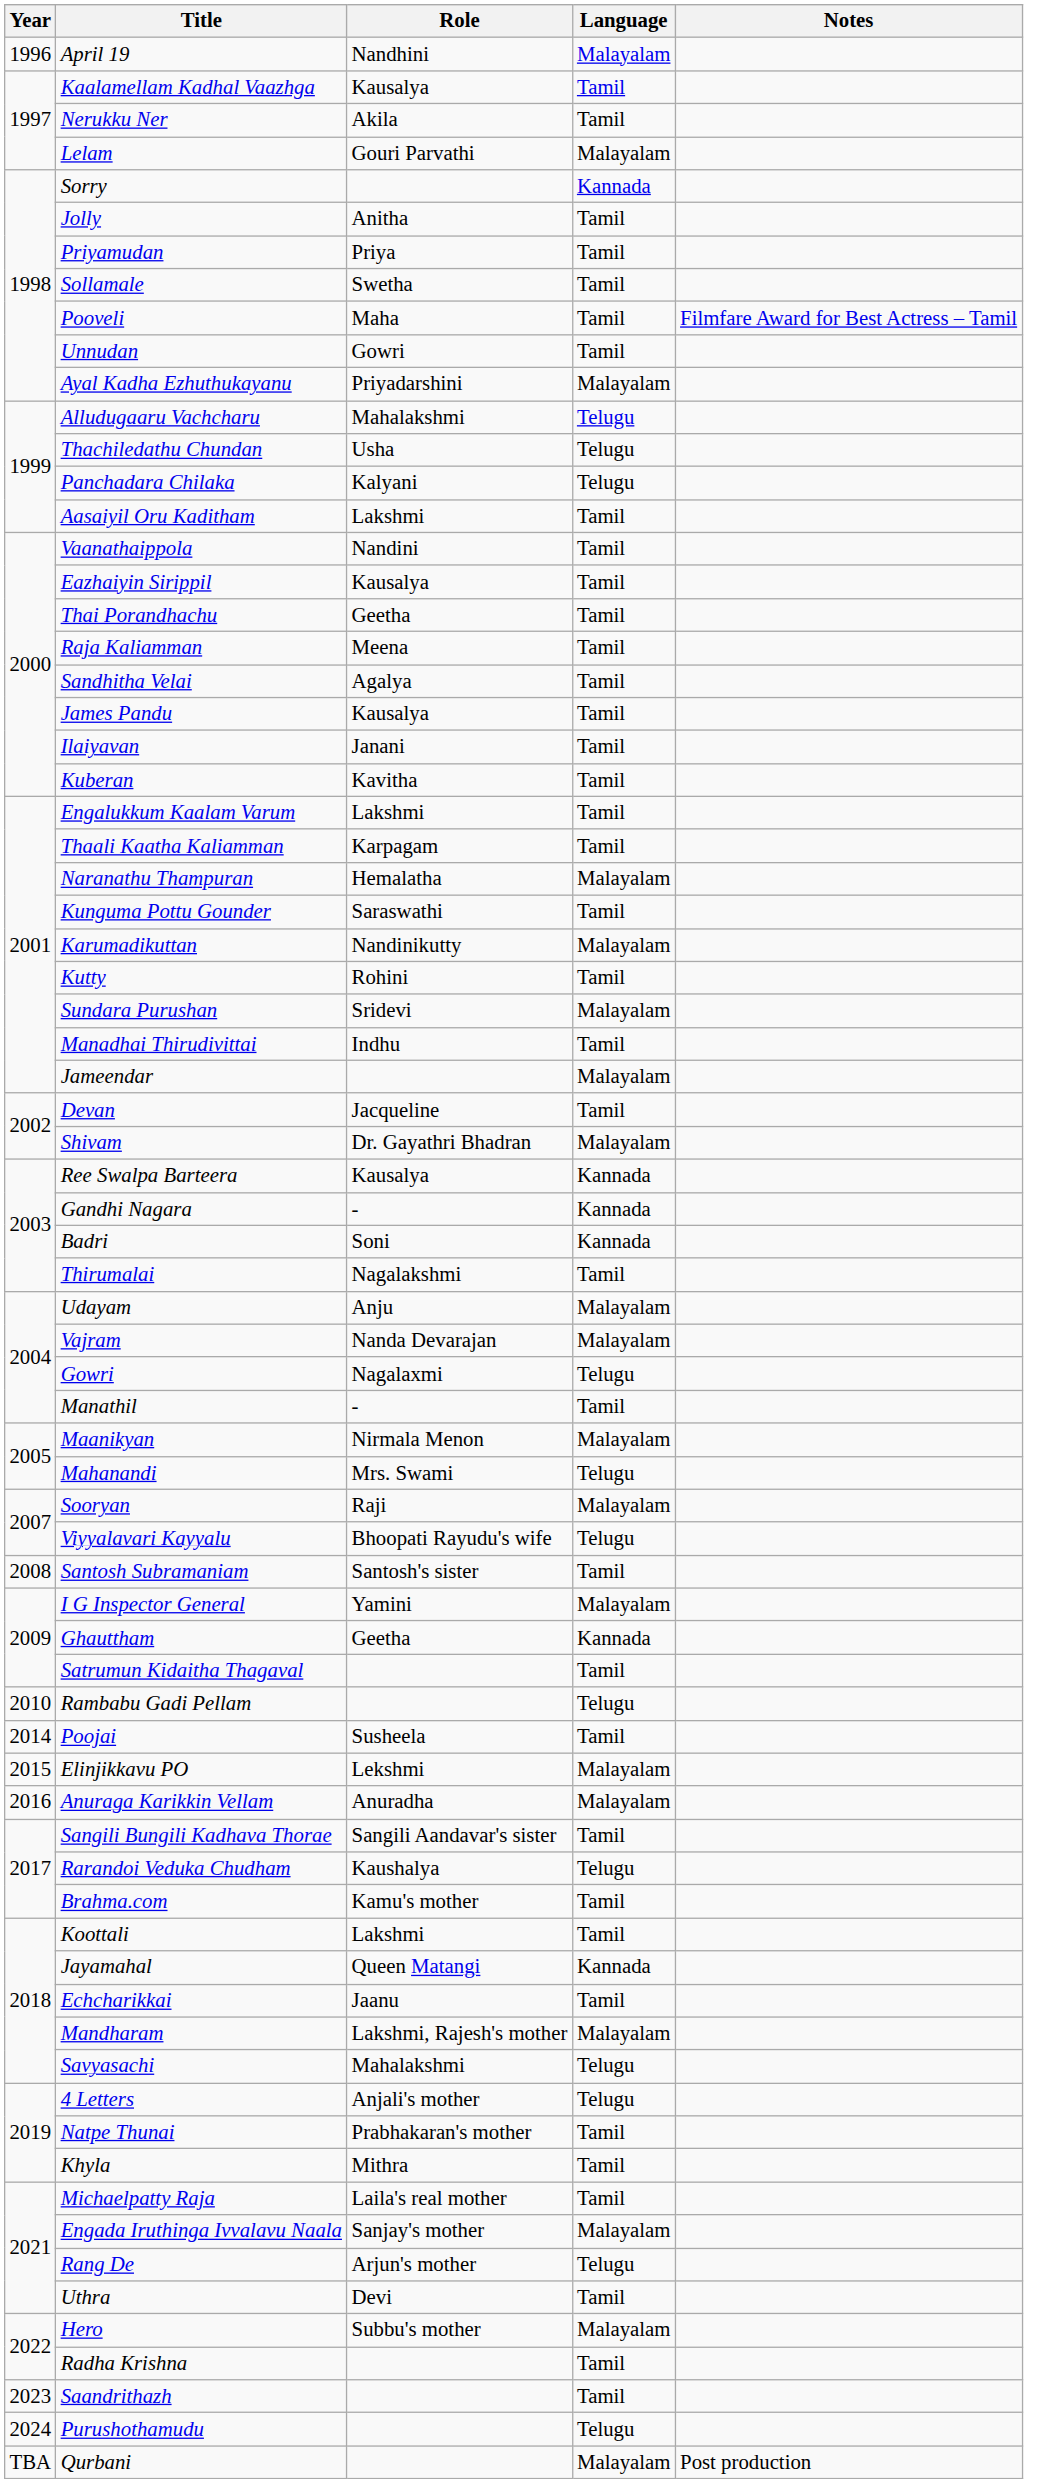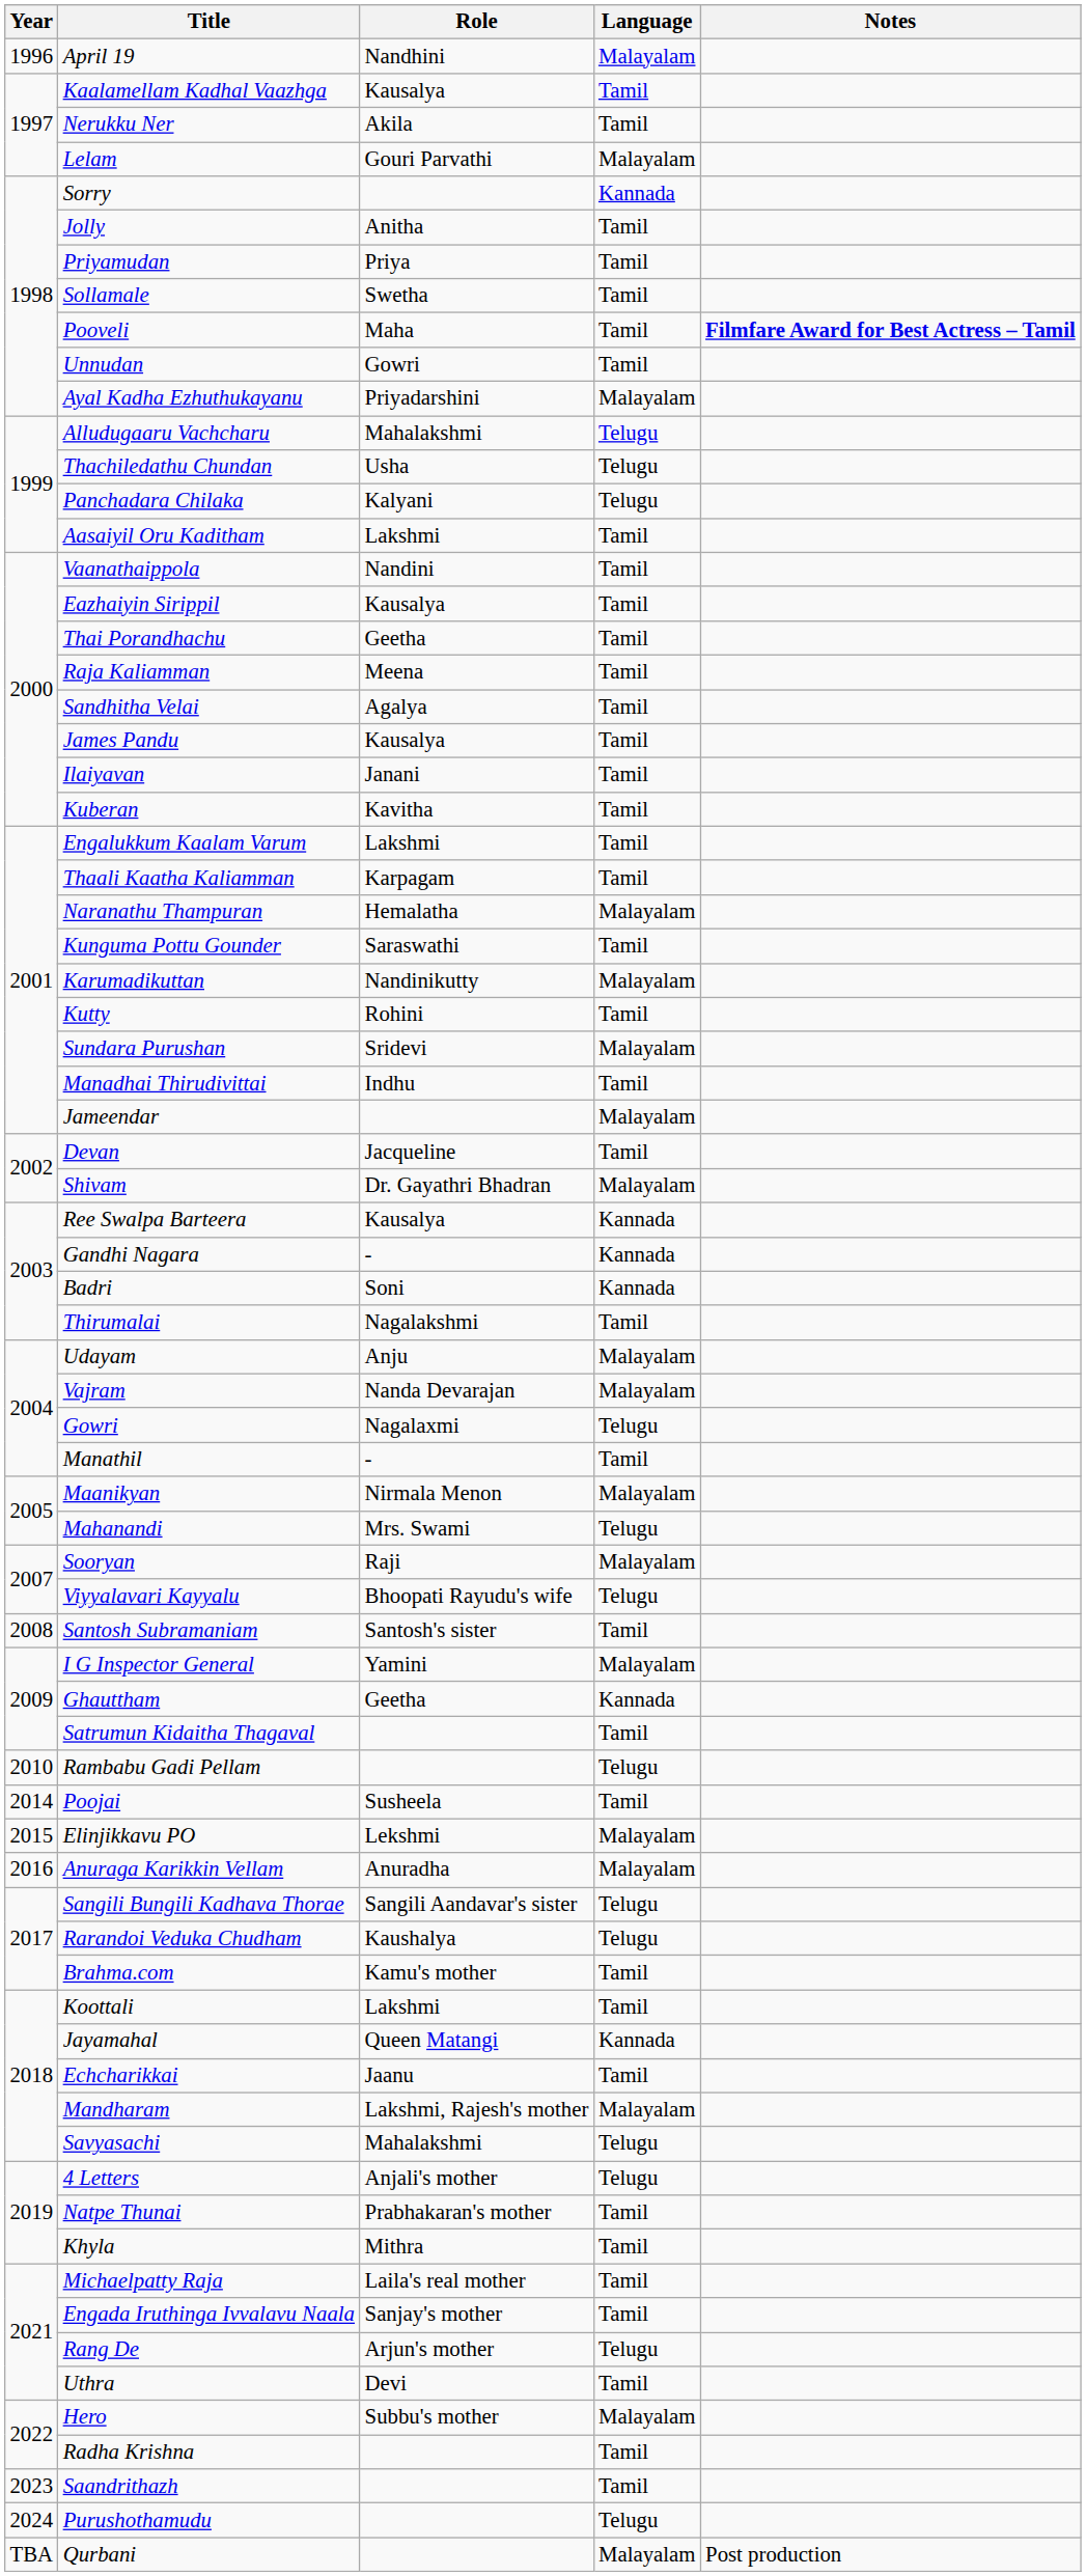 <table class="wikitable sortable">
 <tr align="center" bgcolor="#cccccc">
 <th>Year</th>
 <th>Title</th>
 <th>Role</th>
 <th>Language</th>
 <th class="unsortable">Notes</th>
 </tr>
 <tr>
 <td>1996</td>
 <td><em>April 19</em></td>
 <td>Nandhini</td>
 <td><a href='#'>Malayalam</a></td>
 <td></td>
 </tr>
 <tr>
 <td rowspan="3">1997</td>
 <td><em><a href='#'>Kaalamellam Kadhal Vaazhga</a></em></td>
 <td>Kausalya</td>
 <td><a href='#'>Tamil</a></td>
 <td></td>
 </tr>
 <tr>
 <td><em><a href='#'>Nerukku Ner</a></em></td>
 <td>Akila</td>
 <td>Tamil</td>
 <td></td>
 </tr>
 <tr>
 <td><em><a href='#'>Lelam</a></em></td>
 <td>Gouri Parvathi</td>
 <td>Malayalam</td>
 <td></td>
 </tr>
 <tr>
 <td rowspan="7">1998</td>
 <td><em>Sorry</em></td>
 <td></td>
 <td><a href='#'>Kannada</a></td>
 <td></td>
 </tr>
 <tr>
 <td><em><a href='#'>Jolly</a></em></td>
 <td>Anitha</td>
 <td>Tamil</td>
 <td></td>
 </tr>
 <tr>
 <td><em><a href='#'>Priyamudan</a></em></td>
 <td>Priya</td>
 <td>Tamil</td>
 <td></td>
 </tr>
 <tr>
 <td><em><a href='#'>Sollamale</a></em></td>
 <td>Swetha</td>
 <td>Tamil</td>
 <td></td>
 </tr>
 <tr>
 <td><em><a href='#'>Pooveli</a></em></td>
 <td>Maha</td>
 <td>Tamil</td>
-<td><a href='#'>Filmfare Award for Best Actress – Tamil</a></td>
+<td><strong><a href='#'>Filmfare Award for Best Actress – Tamil</a></strong></td>
 </tr>
 <tr>
 <td><em><a href='#'>Unnudan</a></em></td>
 <td>Gowri</td>
 <td>Tamil</td>
 <td></td>
 </tr>
 <tr>
 <td><em><a href='#'>Ayal Kadha Ezhuthukayanu</a></em></td>
 <td>Priyadarshini</td>
 <td>Malayalam</td>
 <td></td>
 </tr>
 <tr>
 <td rowspan="4">1999</td>
 <td><em><a href='#'>Alludugaaru Vachcharu</a></em></td>
 <td>Mahalakshmi</td>
 <td><a href='#'>Telugu</a></td>
 <td></td>
 </tr>
 <tr>
 <td><em><a href='#'>Thachiledathu Chundan</a></em></td>
 <td>Usha</td>
 <td>Telugu</td>
 <td></td>
 </tr>
 <tr>
 <td><em><a href='#'>Panchadara Chilaka</a></em></td>
 <td>Kalyani</td>
 <td>Telugu</td>
 <td></td>
 </tr>
 <tr>
 <td><em><a href='#'>Aasaiyil Oru Kaditham</a></em></td>
 <td>Lakshmi</td>
 <td>Tamil</td>
 <td></td>
 </tr>
 <tr>
 <td rowspan="8">2000</td>
 <td><em><a href='#'>Vaanathaippola</a></em></td>
 <td>Nandini</td>
 <td>Tamil</td>
 <td></td>
 </tr>
 <tr>
 <td><em><a href='#'>Eazhaiyin Sirippil</a></em></td>
 <td>Kausalya</td>
 <td>Tamil</td>
 <td></td>
 </tr>
 <tr>
 <td><em><a href='#'>Thai Porandhachu</a></em></td>
 <td>Geetha</td>
 <td>Tamil</td>
 <td></td>
 </tr>
 <tr>
 <td><em><a href='#'>Raja Kaliamman</a></em></td>
 <td>Meena</td>
 <td>Tamil</td>
 <td></td>
 </tr>
 <tr>
 <td><em><a href='#'>Sandhitha Velai</a></em></td>
 <td>Agalya</td>
 <td>Tamil</td>
 <td></td>
 </tr>
 <tr>
 <td><em><a href='#'>James Pandu</a></em></td>
 <td>Kausalya</td>
 <td>Tamil</td>
 <td></td>
 </tr>
 <tr>
 <td><em><a href='#'>Ilaiyavan</a></em></td>
 <td>Janani</td>
 <td>Tamil</td>
 <td></td>
 </tr>
 <tr>
 <td><em><a href='#'>Kuberan</a></em></td>
 <td>Kavitha</td>
 <td>Tamil</td>
 <td></td>
 </tr>
 <tr>
 <td rowspan="9">2001</td>
 <td><em><a href='#'>Engalukkum Kaalam Varum</a></em></td>
 <td>Lakshmi</td>
 <td>Tamil</td>
 <td></td>
 </tr>
 <tr>
 <td><em><a href='#'>Thaali Kaatha Kaliamman</a></em></td>
 <td>Karpagam</td>
 <td>Tamil</td>
 <td></td>
 </tr>
 <tr>
 <td><em><a href='#'>Naranathu Thampuran</a></em></td>
 <td>Hemalatha</td>
 <td>Malayalam</td>
 <td></td>
 </tr>
 <tr>
 <td><em><a href='#'>Kunguma Pottu Gounder</a></em></td>
 <td>Saraswathi</td>
 <td>Tamil</td>
 <td></td>
 </tr>
 <tr>
 <td><em><a href='#'>Karumadikuttan</a></em></td>
 <td>Nandinikutty</td>
 <td>Malayalam</td>
 <td></td>
 </tr>
 <tr>
 <td><em><a href='#'>Kutty</a></em></td>
 <td>Rohini</td>
 <td>Tamil</td>
 <td></td>
 </tr>
 <tr>
 <td><em><a href='#'>Sundara Purushan</a></em></td>
 <td>Sridevi</td>
 <td>Malayalam</td>
 <td></td>
 </tr>
 <tr>
 <td><em><a href='#'>Manadhai Thirudivittai</a></em></td>
 <td>Indhu</td>
 <td>Tamil</td>
 <td></td>
 </tr>
 <tr>
 <td><em>Jameendar</em></td>
 <td></td>
 <td>Malayalam</td>
 <td></td>
 </tr>
 <tr>
 <td rowspan="2">2002</td>
 <td><em><a href='#'>Devan</a></em></td>
 <td>Jacqueline</td>
 <td>Tamil</td>
 <td></td>
 </tr>
 <tr>
 <td><em><a href='#'>Shivam</a></em></td>
 <td>Dr. Gayathri Bhadran</td>
 <td>Malayalam</td>
 <td></td>
 </tr>
 <tr>
 <td rowspan="4">2003</td>
 <td><em>Ree Swalpa Barteera</em></td>
 <td>Kausalya</td>
 <td>Kannada</td>
 <td></td>
 </tr>
 <tr>
 <td><em>Gandhi Nagara</em></td>
 <td>-</td>
 <td>Kannada</td>
 <td></td>
 </tr>
 <tr>
 <td><em>Badri</em></td>
 <td>Soni</td>
 <td>Kannada</td>
 <td></td>
 </tr>
 <tr>
 <td><em><a href='#'>Thirumalai</a></em></td>
 <td>Nagalakshmi</td>
 <td>Tamil</td>
 <td></td>
 </tr>
 <tr>
 <td rowspan="4">2004</td>
 <td><em>Udayam</em></td>
 <td>Anju</td>
 <td>Malayalam</td>
 <td></td>
 </tr>
 <tr>
 <td><em><a href='#'>Vajram</a></em></td>
 <td>Nanda Devarajan</td>
 <td>Malayalam</td>
 <td></td>
 </tr>
 <tr>
 <td><em><a href='#'>Gowri</a></em></td>
 <td>Nagalaxmi</td>
 <td>Telugu</td>
 <td></td>
 </tr>
 <tr>
 <td><em>Manathil</em></td>
 <td>-</td>
 <td>Tamil</td>
 <td></td>
 </tr>
 <tr>
 <td rowspan="2">2005</td>
 <td><em><a href='#'>Maanikyan</a></em></td>
 <td>Nirmala Menon</td>
 <td>Malayalam</td>
 <td></td>
 </tr>
 <tr>
 <td><em><a href='#'>Mahanandi</a></em></td>
 <td>Mrs. Swami</td>
 <td>Telugu</td>
 <td></td>
 </tr>
 <tr>
 <td rowspan="2">2007</td>
 <td><em><a href='#'>Sooryan</a></em></td>
 <td>Raji</td>
 <td>Malayalam</td>
 <td></td>
 </tr>
 <tr>
 <td><em><a href='#'>Viyyalavari Kayyalu</a></em></td>
 <td>Bhoopati Rayudu's wife</td>
 <td>Telugu</td>
 <td></td>
 </tr>
 <tr>
 <td>2008</td>
 <td><em><a href='#'>Santosh Subramaniam</a></em></td>
 <td>Santosh's sister</td>
 <td>Tamil</td>
 <td></td>
 </tr>
 <tr>
 <td rowspan="3">2009</td>
 <td><em><a href='#'>I G Inspector General</a></em></td>
 <td>Yamini</td>
 <td>Malayalam</td>
 <td></td>
 </tr>
 <tr>
 <td><em><a href='#'>Ghauttham</a></em></td>
 <td>Geetha</td>
 <td>Kannada</td>
 <td></td>
 </tr>
 <tr>
 <td><em><a href='#'>Satrumun Kidaitha Thagaval</a></em></td>
 <td></td>
 <td>Tamil</td>
 <td></td>
 </tr>
 <tr>
 <td>2010</td>
 <td><em>Rambabu Gadi Pellam</em></td>
 <td></td>
 <td>Telugu</td>
 <td></td>
 </tr>
 <tr>
 <td>2014</td>
 <td><em><a href='#'>Poojai</a></em></td>
 <td>Susheela</td>
 <td>Tamil</td>
 <td></td>
 </tr>
 <tr>
 <td>2015</td>
 <td><em>Elinjikkavu PO</em></td>
 <td>Lekshmi</td>
 <td>Malayalam</td>
 <td></td>
 </tr>
 <tr>
 <td>2016</td>
 <td><em><a href='#'>Anuraga Karikkin Vellam</a></em></td>
 <td>Anuradha</td>
 <td>Malayalam</td>
 <td></td>
 </tr>
 <tr>
 <td rowspan="3">2017</td>
 <td><em><a href='#'>Sangili Bungili Kadhava Thorae</a></em></td>
 <td>Sangili Aandavar's sister</td>
-<td>Tamil</td>
+<td>Telugu</td>
 <td></td>
 </tr>
 <tr>
 <td><em><a href='#'>Rarandoi Veduka Chudham</a></em></td>
 <td>Kaushalya</td>
 <td>Telugu</td>
 <td></td>
 </tr>
 <tr>
 <td><em><a href='#'>Brahma.com</a></em></td>
 <td>Kamu's mother</td>
 <td>Tamil</td>
 <td></td>
 </tr>
 <tr>
 <td rowspan="5">2018</td>
 <td><em>Koottali</em></td>
 <td>Lakshmi</td>
 <td>Tamil</td>
 <td></td>
 </tr>
 <tr>
 <td><em>Jayamahal</em></td>
 <td>Queen <a href='#'>Matangi</a></td>
 <td>Kannada</td>
 <td></td>
 </tr>
 <tr>
 <td><em><a href='#'>Echcharikkai</a></em></td>
 <td>Jaanu</td>
 <td>Tamil</td>
 <td></td>
 </tr>
 <tr>
 <td><em><a href='#'>Mandharam</a></em></td>
 <td>Lakshmi, Rajesh's mother</td>
 <td>Malayalam</td>
 <td></td>
 </tr>
 <tr>
 <td><em><a href='#'>Savyasachi</a></em></td>
 <td>Mahalakshmi</td>
 <td>Telugu</td>
 <td></td>
 </tr>
 <tr>
 <td rowspan="3">2019</td>
 <td><em><a href='#'>4 Letters</a></em></td>
 <td>Anjali's mother</td>
 <td>Telugu</td>
 <td></td>
 </tr>
 <tr>
 <td><em><a href='#'>Natpe Thunai</a></em></td>
 <td>Prabhakaran's mother</td>
 <td>Tamil</td>
 <td></td>
 </tr>
 <tr>
 <td><em>Khyla</em></td>
 <td>Mithra</td>
 <td>Tamil</td>
 <td></td>
 </tr>
 <tr>
 <td rowspan="4">2021</td>
 <td><em><a href='#'>Michaelpatty Raja</a></em></td>
 <td>Laila's real mother</td>
 <td>Tamil</td>
 <td></td>
 </tr>
 <tr>
 <td><em><a href='#'>Engada Iruthinga Ivvalavu Naala</a></em></td>
 <td>Sanjay's mother</td>
-<td>Malayalam</td>
+<td>Tamil</td>
 <td></td>
 </tr>
 <tr>
 <td><em><a href='#'>Rang De</a></em></td>
 <td>Arjun's mother</td>
 <td>Telugu</td>
 <td></td>
 </tr>
 <tr>
 <td><em>Uthra</em></td>
 <td>Devi</td>
 <td>Tamil</td>
 <td></td>
 </tr>
 <tr>
 <td rowspan="2">2022</td>
 <td><em><a href='#'>Hero</a></em></td>
 <td>Subbu's mother</td>
 <td>Malayalam</td>
 <td></td>
 </tr>
 <tr>
 <td><em>Radha Krishna</em></td>
 <td></td>
 <td>Tamil</td>
 <td></td>
 </tr>
 <tr>
 <td>2023</td>
 <td><em><a href='#'>Saandrithazh</a></em></td>
 <td></td>
 <td>Tamil</td>
 <td></td>
 </tr>
 <tr>
 <td>2024</td>
 <td><em><a href='#'>Purushothamudu</a></em></td>
 <td></td>
 <td>Telugu</td>
 <td></td>
 </tr>
 <tr>
 <td>TBA</td>
 <td><em>Qurbani</em></td>
 <td></td>
 <td>Malayalam</td>
 <td>Post production</td>
 </tr>
 </table>
